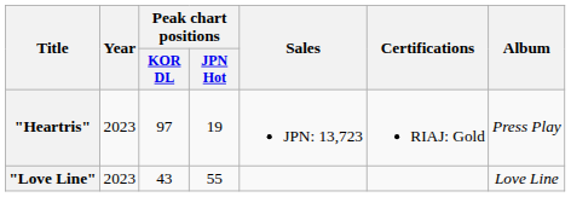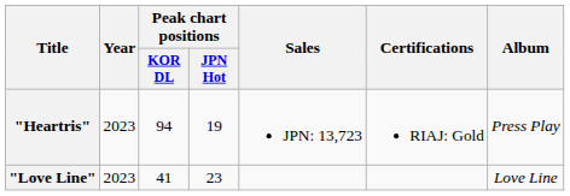 <table class="wikitable plainrowheaders" style="text-align:center">
 <tr>
 <th scope="col" rowspan="2">Title</th>
 <th scope="col" rowspan="2">Year</th>
 <th scope="col" colspan="2">Peak chart positions</th>
 <th scope="col" rowspan="2">Sales</th>
 <th scope="col" rowspan="2">Certifications</th>
 <th scope="col" rowspan="2">Album</th>
 </tr>
 <tr>
 <th scope="col" style="width:3em;font-size:90%"><a href='#'>KOR<br>DL</a><br></th>
 <th scope="col" style="width:3em;font-size:90%"><a href='#'>JPN<br>Hot</a><br></th>
 </tr>
 <tr>
 <th scope="row">"Heartris"</th>
 <td>2023</td>
-<td>97</td>
+<td>94</td>
 <td>19</td>
 <td><br><ul><li>JPN: 13,723 </li></ul></td>
 <td><br><ul><li>RIAJ: Gold </li></ul></td>
 <td><em>Press Play</em></td>
 </tr>
 <tr>
 <th scope="row">"Love Line"</th>
 <td>2023</td>
-<td>43</td>
-<td>55</td>
+<td>41</td>
+<td>23</td>
 <td></td>
 <td></td>
 <td><em>Love Line</em></td>
 </tr>
 </table>
